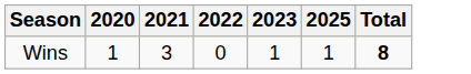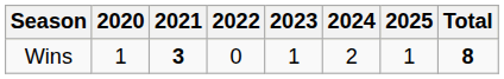 <table class="wikitable">
 <tr style="background:#ffc;">
 <th scope="col">Season</th>
 <th scope="col">2020</th>
 <th scope="col">2021</th>
 <th scope="col">2022</th>
 <th scope="col">2023</th>
+<th scope="col">2024</th>
 <th scope="col">2025</th>
 <th scope="col">Total</th>
 </tr>
 <tr style="text-align:center">
 <td>Wins</td>
 <td>1</td>
-<td>3</td>
+<td><strong>3</strong></td>
 <td>0</td>
 <td>1</td>
+<td>2</td>
 <td>1</td>
 <td><strong>8</strong></td>
 </tr>
 </table>
